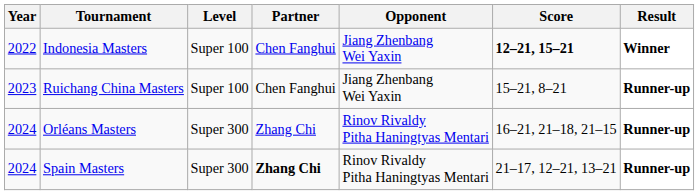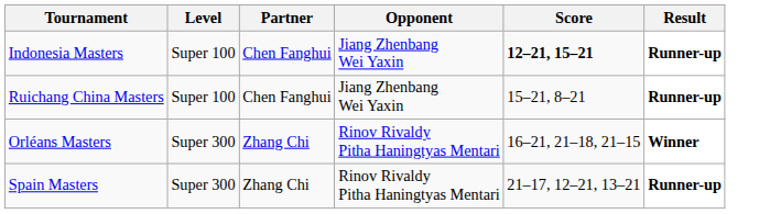 <table class="sortable wikitable" style="font-size: 90%;">
 <tr>
-<th>Year</th>
 <th>Tournament</th>
 <th>Level</th>
 <th>Partner</th>
 <th>Opponent</th>
 <th>Score</th>
 <th>Result</th>
 </tr>
 <tr>
-<td align="center"><a href='#'>2022</a></td>
 <td align="left"><a href='#'>Indonesia Masters</a></td>
 <td align="left">Super 100</td>
 <td align="left"> <a href='#'>Chen Fanghui</a></td>
 <td align="left"> <a href='#'>Jiang Zhenbang</a><br> <a href='#'>Wei Yaxin</a></td>
 <td align="left"><strong>12–21, 15–21</strong></td>
-<td style="text-align:left; background:white"> <strong>Winner</strong></td>
+<td style="text-align:left; background:white"> <strong>Runner-up</strong></td>
 </tr>
 <tr>
-<td align="center"><a href='#'>2023</a></td>
 <td align="left"><a href='#'>Ruichang China Masters</a></td>
 <td align="left">Super 100</td>
 <td align="left"> Chen Fanghui</td>
 <td align="left"> Jiang Zhenbang<br> Wei Yaxin</td>
 <td align="left">15–21, 8–21</td>
 <td style="text-align:left; background:white"> <strong>Runner-up</strong></td>
 </tr>
 <tr>
-<td align="center"><a href='#'>2024</a></td>
 <td align="left"><a href='#'>Orléans Masters</a></td>
 <td align="left">Super 300</td>
 <td align="left"> <a href='#'>Zhang Chi</a></td>
 <td align="left"> <a href='#'>Rinov Rivaldy</a><br> <a href='#'>Pitha Haningtyas Mentari</a></td>
 <td align="left">16–21, 21–18, 21–15</td>
-<td style="text-align:left; background:white"> <strong>Runner-up</strong></td>
+<td style="text-align:left; background:white"> <strong>Winner</strong></td>
 </tr>
 <tr>
-<td align="center"><a href='#'>2024</a></td>
 <td align="left"><a href='#'>Spain Masters</a></td>
 <td align="left">Super 300</td>
-<td align="left"><strong> Zhang Chi</strong></td>
+<td align="left"> Zhang Chi</td>
 <td align="left"> Rinov Rivaldy<br> Pitha Haningtyas Mentari</td>
 <td align="left">21–17, 12–21, 13–21</td>
 <td style="text-align:left; background:white"> <strong>Runner-up</strong></td>
 </tr>
 </table>
